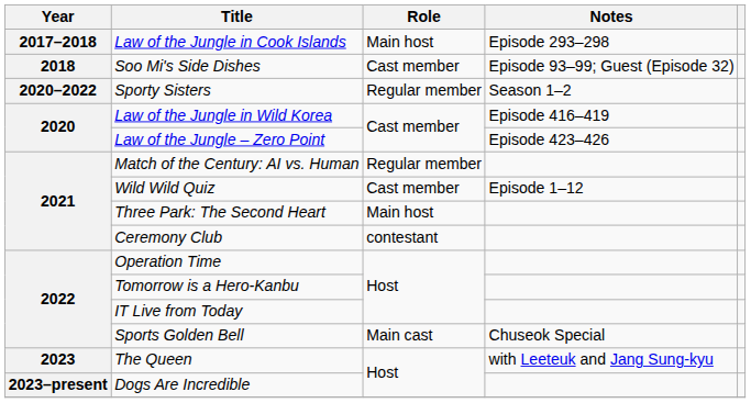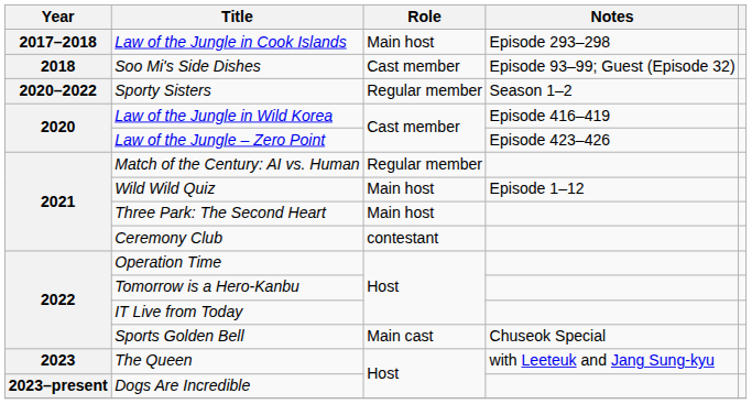 <table class="wikitable plainrowheaders">
 <tr>
 <th scope="col">Year</th>
 <th scope="col">Title</th>
 <th scope="col">Role</th>
 <th scope="col">Notes</th>
 <th scope="col" class="unsortable"></th>
 </tr>
 <tr>
 <th scope="row">2017–2018</th>
 <td><em><a href='#'>Law of the Jungle in Cook Islands</a></em></td>
 <td>Main host</td>
 <td>Episode 293–298</td>
 <td></td>
 </tr>
 <tr>
 <th scope="row">2018</th>
 <td><em>Soo Mi's Side Dishes  </em></td>
 <td>Cast member</td>
 <td>Episode 93–99; Guest (Episode 32)</td>
 <td></td>
 </tr>
 <tr>
 <th scope="row">2020–2022</th>
 <td><em> Sporty Sisters </em></td>
 <td>Regular member</td>
 <td>Season 1–2</td>
 <td></td>
 </tr>
 <tr>
 <th rowspan="2"  scope="row">2020</th>
 <td><em><a href='#'>Law of the Jungle in Wild Korea</a></em></td>
 <td rowspan="2">Cast member</td>
 <td>Episode 416–419</td>
 <td></td>
 </tr>
 <tr>
 <td><em><a href='#'>Law of the Jungle – Zero Point</a></em></td>
 <td>Episode 423–426</td>
 <td></td>
 </tr>
 <tr>
 <th rowspan="4" scope="row">2021</th>
 <td><em>Match of the Century: AI vs. Human</em></td>
 <td>Regular member</td>
 <td></td>
 <td></td>
 </tr>
 <tr>
 <td><em>Wild Wild Quiz</em></td>
-<td>Cast member</td>
+<td>Main host</td>
 <td>Episode 1–12</td>
 <td></td>
 </tr>
 <tr>
 <td><em>Three Park: The Second Heart</em></td>
 <td>Main host</td>
 <td></td>
 <td></td>
 </tr>
 <tr>
 <td><em> Ceremony Club</em></td>
 <td>contestant</td>
 <td></td>
 <td></td>
 </tr>
 <tr>
 <th scope="row" rowspan=4>2022</th>
 <td><em>Operation Time</em></td>
 <td rowspan=3>Host</td>
 <td></td>
 <td></td>
 </tr>
 <tr>
 <td><em>Tomorrow is a Hero-Kanbu</em></td>
 <td></td>
 <td></td>
 </tr>
 <tr>
 <td><em>IT Live from Today</em></td>
 <td></td>
 <td></td>
 </tr>
 <tr>
 <td><em>Sports Golden Bell</em></td>
 <td>Main cast</td>
 <td>Chuseok Special</td>
 <td></td>
 </tr>
 <tr>
 <th scope="row">2023</th>
 <td><em>The Queen</em></td>
 <td rowspan=2>Host</td>
 <td>with <a href='#'>Leeteuk</a> and <a href='#'>Jang Sung-kyu</a></td>
 <td></td>
 </tr>
 <tr>
 <th scope="row">2023–present</th>
 <td><em>Dogs Are Incredible</em></td>
 <td></td>
 <td></td>
 </tr>
 <tr>
 </tr>
 </table>
